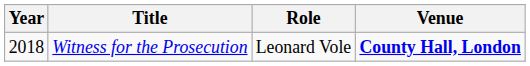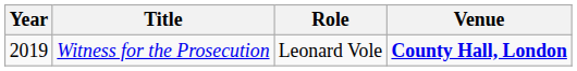 <table class="wikitable">
 <tr>
 <th>Year</th>
 <th>Title</th>
 <th>Role</th>
 <th>Venue</th>
 </tr>
 <tr>
-<td>2018</td>
+<td>2019</td>
 <td><em><a href='#'>Witness for the Prosecution</a></em></td>
 <td>Leonard Vole</td>
 <td><strong><a href='#'>County Hall, London</a></strong></td>
 </tr>
 </table>
